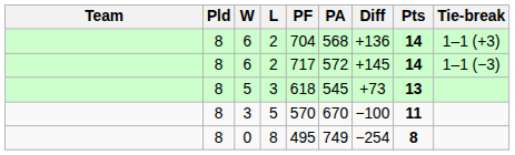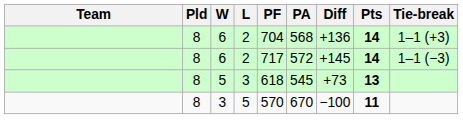 <table class=wikitable style="text-align:center">
 <tr>
 <th width=200>Team</th>
 <th width=20>Pld</th>
 <th width=20>W</th>
 <th width=20>L</th>
 <th width=20>PF</th>
 <th width=20>PA</th>
 <th width=35>Diff</th>
 <th width=35>Pts</th>
 <th>Tie-break</th>
 </tr>
 <tr style="background:#cfc;">
 <td style="text-align:left"></td>
 <td>8</td>
 <td>6</td>
 <td>2</td>
 <td>704</td>
 <td>568</td>
 <td>+136</td>
 <td><strong>14</strong></td>
 <td>1–1 (+3)</td>
 </tr>
 <tr style="background:#cfc;">
 <td style="text-align:left"></td>
 <td>8</td>
 <td>6</td>
 <td>2</td>
 <td>717</td>
 <td>572</td>
 <td>+145</td>
 <td><strong>14</strong></td>
 <td>1–1 (−3)</td>
 </tr>
 <tr style="background:#cfc;">
 <td style="text-align:left"></td>
 <td>8</td>
 <td>5</td>
 <td>3</td>
 <td>618</td>
 <td>545</td>
 <td>+73</td>
 <td><strong>13</strong></td>
 <td></td>
 </tr>
 <tr>
 <td style="text-align:left"></td>
 <td>8</td>
 <td>3</td>
 <td>5</td>
 <td>570</td>
 <td>670</td>
 <td>−100</td>
 <td><strong>11</strong></td>
 <td></td>
 </tr>
-<tr>
-<td style="text-align:left"></td>
-<td>8</td>
-<td>0</td>
-<td>8</td>
-<td>495</td>
-<td>749</td>
-<td>−254</td>
-<td><strong>8</strong></td>
-<td></td>
-</tr>
 </table>
